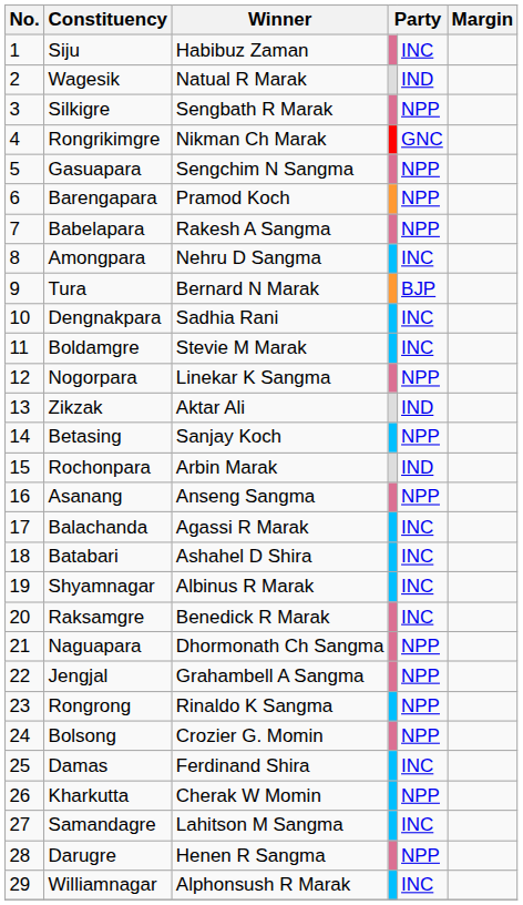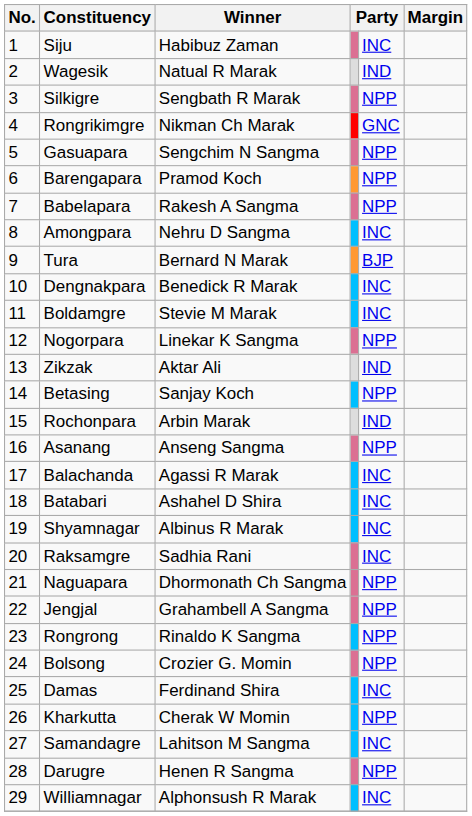 <table class="wikitable sortable">
 <tr>
 <th>No.</th>
 <th>Constituency</th>
 <th>Winner</th>
 <th colspan="2">Party</th>
 <th>Margin</th>
 </tr>
 <tr>
 <td>1</td>
 <td>Siju</td>
 <td>Habibuz Zaman</td>
 <td bgcolor=#DB7093></td>
 <td><a href='#'>INC</a></td>
 <td></td>
 </tr>
 <tr>
 <td>2</td>
 <td>Wagesik</td>
 <td>Natual R Marak</td>
 <td bgcolor=#DDDDDD></td>
 <td><a href='#'>IND</a></td>
 <td></td>
 </tr>
 <tr>
 <td>3</td>
 <td>Silkigre</td>
 <td>Sengbath R Marak</td>
 <td bgcolor=#DB7093></td>
 <td><a href='#'>NPP</a></td>
 <td></td>
 </tr>
 <tr>
 <td>4</td>
 <td>Rongrikimgre</td>
 <td>Nikman Ch Marak</td>
 <td bgcolor=#FF0000></td>
 <td><a href='#'>GNC</a></td>
 <td></td>
 </tr>
 <tr>
 <td>5</td>
 <td>Gasuapara</td>
 <td>Sengchim N Sangma</td>
 <td bgcolor=#DB7093></td>
 <td><a href='#'>NPP</a></td>
 <td></td>
 </tr>
 <tr>
 <td>6</td>
 <td>Barengapara</td>
 <td>Pramod Koch</td>
 <td bgcolor=#FF9933></td>
 <td><a href='#'>NPP</a></td>
 <td></td>
 </tr>
 <tr>
 <td>7</td>
 <td>Babelapara</td>
 <td>Rakesh A Sangma</td>
 <td bgcolor=#DB7093></td>
 <td><a href='#'>NPP</a></td>
 <td></td>
 </tr>
 <tr>
 <td>8</td>
 <td>Amongpara</td>
 <td>Nehru D Sangma</td>
 <td bgcolor=#00BFFF></td>
 <td><a href='#'>INC</a></td>
 <td></td>
 </tr>
 <tr>
 <td>9</td>
 <td>Tura</td>
 <td>Bernard N Marak</td>
 <td bgcolor=#FF9933></td>
 <td><a href='#'>BJP</a></td>
 <td></td>
 </tr>
 <tr>
 <td>10</td>
 <td>Dengnakpara</td>
-<td>Sadhia Rani</td>
+<td>Benedick R Marak</td>
 <td bgcolor=#00BFFF></td>
 <td><a href='#'>INC</a></td>
 <td></td>
 </tr>
 <tr>
 <td>11</td>
 <td>Boldamgre</td>
 <td>Stevie M Marak</td>
 <td bgcolor=#00BFFF></td>
 <td><a href='#'>INC</a></td>
 <td></td>
 </tr>
 <tr>
 <td>12</td>
 <td>Nogorpara</td>
 <td>Linekar K Sangma</td>
 <td bgcolor=#DB7093></td>
 <td><a href='#'>NPP</a></td>
 <td></td>
 </tr>
 <tr>
 <td>13</td>
 <td>Zikzak</td>
 <td>Aktar Ali</td>
 <td bgcolor=#DDDDDD></td>
 <td><a href='#'>IND</a></td>
 <td></td>
 </tr>
 <tr>
 <td>14</td>
 <td>Betasing</td>
 <td>Sanjay Koch</td>
 <td bgcolor=#00BFFF></td>
 <td><a href='#'>NPP</a></td>
 <td></td>
 </tr>
 <tr>
 <td>15</td>
 <td>Rochonpara</td>
 <td>Arbin Marak</td>
 <td bgcolor=#DDDDDD></td>
 <td><a href='#'>IND</a></td>
 <td></td>
 </tr>
 <tr>
 <td>16</td>
 <td>Asanang</td>
 <td>Anseng Sangma</td>
 <td bgcolor=#DB7093></td>
 <td><a href='#'>NPP</a></td>
 <td></td>
 </tr>
 <tr>
 <td>17</td>
 <td>Balachanda</td>
 <td>Agassi R Marak</td>
 <td bgcolor=#00BFFF></td>
 <td><a href='#'>INC</a></td>
 <td></td>
 </tr>
 <tr>
 <td>18</td>
 <td>Batabari</td>
 <td>Ashahel D Shira</td>
 <td bgcolor=#00BFFF></td>
 <td><a href='#'>INC</a></td>
 <td></td>
 </tr>
 <tr>
 <td>19</td>
 <td>Shyamnagar</td>
 <td>Albinus R Marak</td>
 <td bgcolor=#00BFFF></td>
 <td><a href='#'>INC</a></td>
 <td></td>
 </tr>
 <tr>
 <td>20</td>
 <td>Raksamgre</td>
-<td>Benedick R Marak</td>
+<td>Sadhia Rani</td>
 <td bgcolor=#DB7093></td>
 <td><a href='#'>INC</a></td>
 <td></td>
 </tr>
 <tr>
 <td>21</td>
 <td>Naguapara</td>
 <td>Dhormonath Ch Sangma</td>
 <td bgcolor=#DB7093></td>
 <td><a href='#'>NPP</a></td>
 <td></td>
 </tr>
 <tr>
 <td>22</td>
 <td>Jengjal</td>
 <td>Grahambell A Sangma</td>
 <td bgcolor=#DB7093></td>
 <td><a href='#'>NPP</a></td>
 <td></td>
 </tr>
 <tr>
 <td>23</td>
 <td>Rongrong</td>
 <td>Rinaldo K Sangma</td>
 <td bgcolor=#00BFFF></td>
 <td><a href='#'>NPP</a></td>
 <td></td>
 </tr>
 <tr>
 <td>24</td>
 <td>Bolsong</td>
 <td>Crozier G. Momin</td>
 <td bgcolor=#DB7093></td>
 <td><a href='#'>NPP</a></td>
 <td></td>
 </tr>
 <tr>
 <td>25</td>
 <td>Damas</td>
 <td>Ferdinand Shira</td>
 <td bgcolor=#00BFFF></td>
 <td><a href='#'>INC</a></td>
 <td></td>
 </tr>
 <tr>
 <td>26</td>
 <td>Kharkutta</td>
 <td>Cherak W Momin</td>
 <td bgcolor=#00BFFF></td>
 <td><a href='#'>NPP</a></td>
 <td></td>
 </tr>
 <tr>
 <td>27</td>
 <td>Samandagre</td>
 <td>Lahitson M Sangma</td>
 <td bgcolor=#00BFFF></td>
 <td><a href='#'>INC</a></td>
 <td></td>
 </tr>
 <tr>
 <td>28</td>
 <td>Darugre</td>
 <td>Henen R Sangma</td>
 <td bgcolor=#DB7093></td>
 <td><a href='#'>NPP</a></td>
 <td></td>
 </tr>
 <tr>
 <td>29</td>
 <td>Williamnagar</td>
 <td>Alphonsush R Marak</td>
 <td bgcolor=#00BFFF></td>
 <td><a href='#'>INC</a></td>
 <td></td>
 </tr>
 <tr>
 </tr>
 </table>
